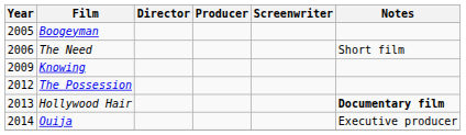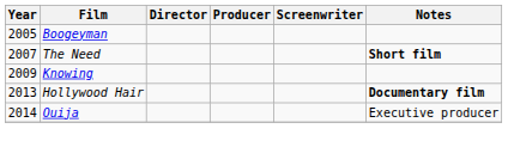 <table class="wikitable" style="margin-right: 0;">
 <tr>
 <th>Year</th>
 <th>Film</th>
 <th>Director</th>
 <th>Producer</th>
 <th>Screenwriter</th>
 <th>Notes</th>
 </tr>
 <tr>
 <td>2005</td>
 <td><em><a href='#'>Boogeyman</a></em></td>
 <td></td>
 <td></td>
 <td></td>
 <td></td>
 </tr>
 <tr>
-<td>2006</td>
+<td>2007</td>
 <td><em>The Need</em></td>
 <td></td>
 <td></td>
 <td></td>
-<td>Short film</td>
+<td><strong>Short film</strong></td>
 </tr>
 <tr>
 <td>2009</td>
 <td><em><a href='#'>Knowing</a></em></td>
-<td></td>
-<td></td>
-<td></td>
-<td></td>
-</tr>
-<tr>
-<td>2012</td>
-<td><em><a href='#'>The Possession</a></em></td>
 <td></td>
 <td></td>
 <td></td>
 <td></td>
 </tr>
 <tr>
 <td>2013</td>
 <td><em>Hollywood Hair</em></td>
 <td></td>
 <td></td>
 <td></td>
 <td><strong>Documentary film</strong></td>
 </tr>
 <tr>
 <td>2014</td>
 <td><em><a href='#'>Ouija</a></em></td>
 <td></td>
 <td></td>
 <td></td>
 <td>Executive producer</td>
 </tr>
 <tr>
 </tr>
 </table>
